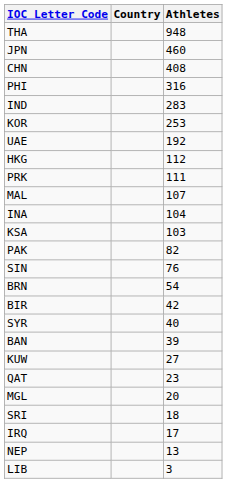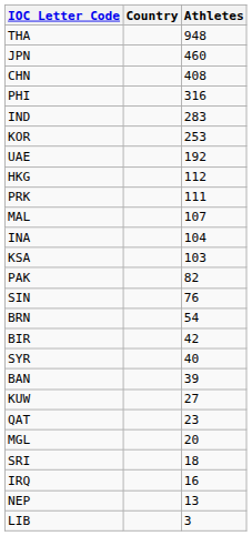 <table class="wikitable collapsible collapsed sortable" style="border:0;">
 <tr>
 <th><a href='#'>IOC Letter Code</a></th>
 <th>Country</th>
 <th>Athletes</th>
 </tr>
 <tr>
 <td>THA</td>
 <td></td>
 <td>948</td>
 </tr>
 <tr>
 <td>JPN</td>
 <td></td>
 <td>460</td>
 </tr>
 <tr>
 <td>CHN</td>
 <td></td>
 <td>408</td>
 </tr>
 <tr>
 <td>PHI</td>
 <td></td>
 <td>316</td>
 </tr>
 <tr>
 <td>IND</td>
 <td></td>
 <td>283</td>
 </tr>
 <tr>
 <td>KOR</td>
 <td></td>
 <td>253</td>
 </tr>
 <tr>
 <td>UAE</td>
 <td></td>
 <td>192</td>
 </tr>
 <tr>
 <td>HKG</td>
 <td></td>
 <td>112</td>
 </tr>
 <tr>
 <td>PRK</td>
 <td></td>
 <td>111</td>
 </tr>
 <tr>
 <td>MAL</td>
 <td></td>
 <td>107</td>
 </tr>
 <tr>
 <td>INA</td>
 <td></td>
 <td>104</td>
 </tr>
 <tr>
 <td>KSA</td>
 <td></td>
 <td>103</td>
 </tr>
 <tr>
 <td>PAK</td>
 <td></td>
 <td>82</td>
 </tr>
 <tr>
 <td>SIN</td>
 <td></td>
 <td>76</td>
 </tr>
 <tr>
 <td>BRN</td>
 <td></td>
 <td>54</td>
 </tr>
 <tr>
 <td>BIR</td>
 <td></td>
 <td>42</td>
 </tr>
 <tr>
 <td>SYR</td>
 <td></td>
 <td>40</td>
 </tr>
 <tr>
 <td>BAN</td>
 <td></td>
 <td>39</td>
 </tr>
 <tr>
 <td>KUW</td>
 <td></td>
 <td>27</td>
 </tr>
 <tr>
 <td>QAT</td>
 <td></td>
 <td>23</td>
 </tr>
 <tr>
 <td>MGL</td>
 <td></td>
 <td>20</td>
 </tr>
 <tr>
 <td>SRI</td>
 <td></td>
 <td>18</td>
 </tr>
 <tr>
 <td>IRQ</td>
 <td></td>
-<td>17</td>
+<td>16</td>
 </tr>
 <tr>
 <td>NEP</td>
 <td></td>
 <td>13</td>
 </tr>
 <tr>
 <td>LIB</td>
 <td></td>
 <td>3</td>
 </tr>
 <tr>
 </tr>
 </table>
